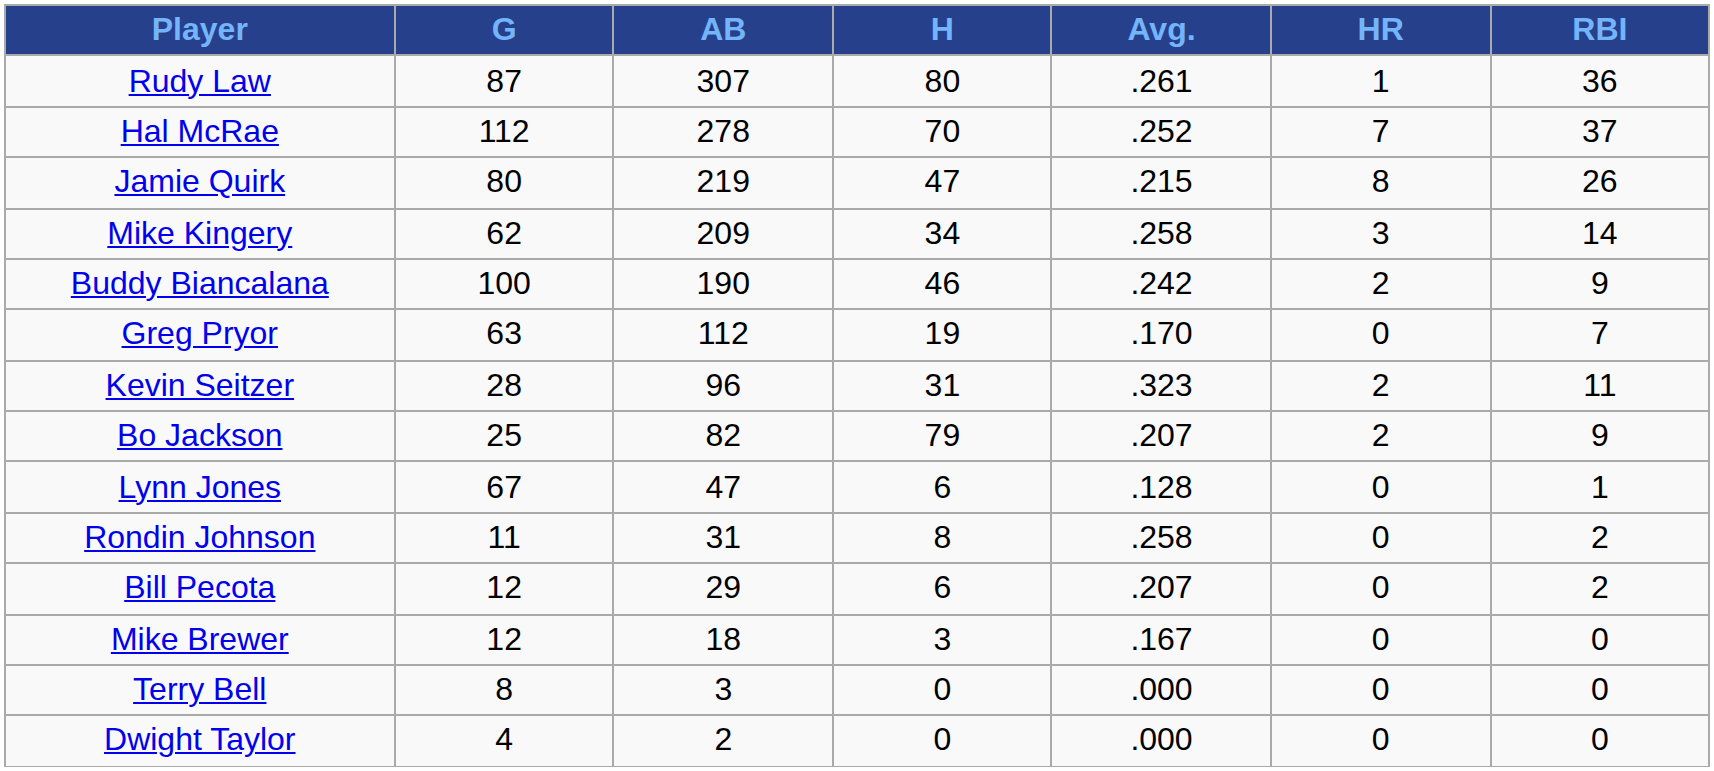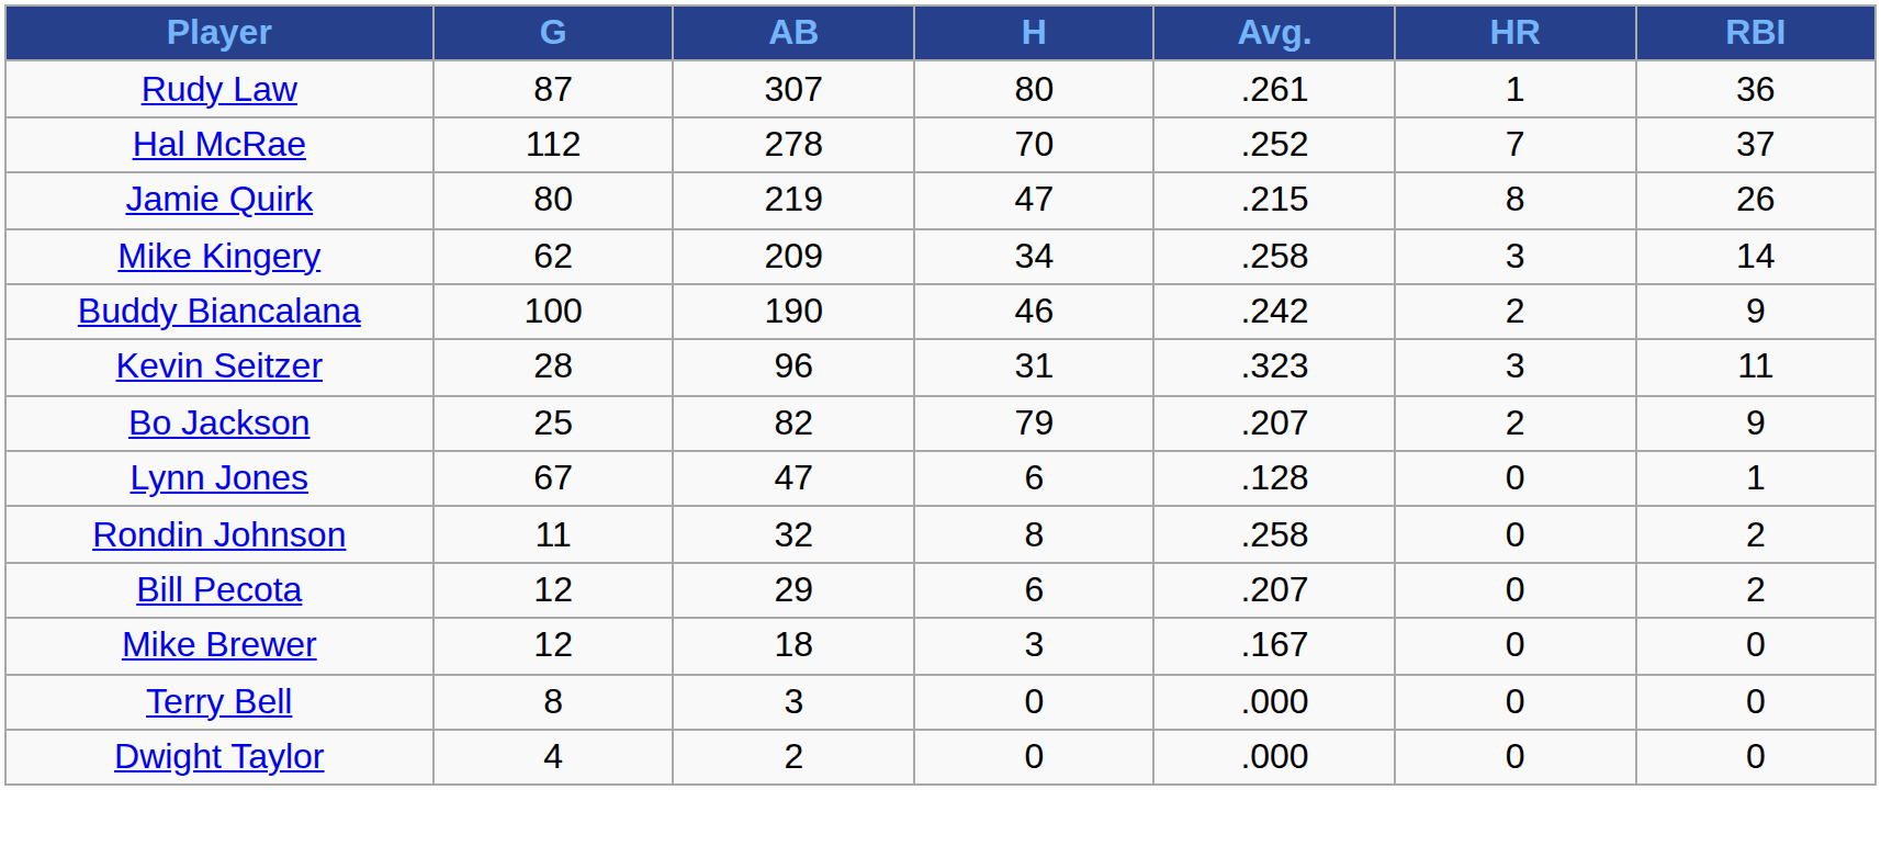 <table class="wikitable sortable">
 <tr>
 <th style="background:#27408B;color:#74B4FA;" width="16%">Player</th>
 <th style="background:#27408B;color:#74B4FA;" width="9%">G</th>
 <th style="background:#27408B;color:#74B4FA;" width="9%">AB</th>
 <th style="background:#27408B;color:#74B4FA;" width="9%">H</th>
 <th style="background:#27408B;color:#74B4FA;" width="9%">Avg.</th>
 <th style="background:#27408B;color:#74B4FA;" width="9%">HR</th>
 <th style="background:#27408B;color:#74B4FA;" width="9%">RBI</th>
 </tr>
 <tr align="center">
 <td><a href='#'>Rudy Law</a></td>
 <td>87</td>
 <td>307</td>
 <td>80</td>
 <td>.261</td>
 <td>1</td>
 <td>36</td>
 </tr>
 <tr align=center>
 <td><a href='#'>Hal McRae</a></td>
 <td>112</td>
 <td>278</td>
 <td>70</td>
 <td>.252</td>
 <td>7</td>
 <td>37</td>
 </tr>
 <tr align=center>
 <td><a href='#'>Jamie Quirk</a></td>
 <td>80</td>
 <td>219</td>
 <td>47</td>
 <td>.215</td>
 <td>8</td>
 <td>26</td>
 </tr>
 <tr align=center>
 <td><a href='#'>Mike Kingery</a></td>
 <td>62</td>
 <td>209</td>
 <td>34</td>
 <td>.258</td>
 <td>3</td>
 <td>14</td>
 </tr>
 <tr align=center>
 <td><a href='#'>Buddy Biancalana</a></td>
 <td>100</td>
 <td>190</td>
 <td>46</td>
 <td>.242</td>
 <td>2</td>
 <td>9</td>
 </tr>
 <tr align=center>
-<td><a href='#'>Greg Pryor</a></td>
-<td>63</td>
-<td>112</td>
-<td>19</td>
-<td>.170</td>
-<td>0</td>
-<td>7</td>
-</tr>
-<tr align=center>
 <td><a href='#'>Kevin Seitzer</a></td>
 <td>28</td>
 <td>96</td>
 <td>31</td>
 <td>.323</td>
-<td>2</td>
+<td>3</td>
 <td>11</td>
 </tr>
 <tr align=center>
 <td><a href='#'>Bo Jackson</a></td>
 <td>25</td>
 <td>82</td>
 <td>79</td>
 <td>.207</td>
 <td>2</td>
 <td>9</td>
 </tr>
 <tr align="center">
 <td><a href='#'>Lynn Jones</a></td>
 <td>67</td>
 <td>47</td>
 <td>6</td>
 <td>.128</td>
 <td>0</td>
 <td>1</td>
 </tr>
 <tr align=center>
 <td><a href='#'>Rondin Johnson</a></td>
 <td>11</td>
-<td>31</td>
+<td>32</td>
 <td>8</td>
 <td>.258</td>
 <td>0</td>
 <td>2</td>
 </tr>
 <tr align=center>
 <td><a href='#'>Bill Pecota</a></td>
 <td>12</td>
 <td>29</td>
 <td>6</td>
 <td>.207</td>
 <td>0</td>
 <td>2</td>
 </tr>
 <tr align=center>
 <td><a href='#'>Mike Brewer</a></td>
 <td>12</td>
 <td>18</td>
 <td>3</td>
 <td>.167</td>
 <td>0</td>
 <td>0</td>
 </tr>
 <tr align=center>
 <td><a href='#'>Terry Bell</a></td>
 <td>8</td>
 <td>3</td>
 <td>0</td>
 <td>.000</td>
 <td>0</td>
 <td>0</td>
 </tr>
 <tr align="center">
 <td><a href='#'>Dwight Taylor</a></td>
 <td>4</td>
 <td>2</td>
 <td>0</td>
 <td>.000</td>
 <td>0</td>
 <td>0</td>
 </tr>
 </table>
